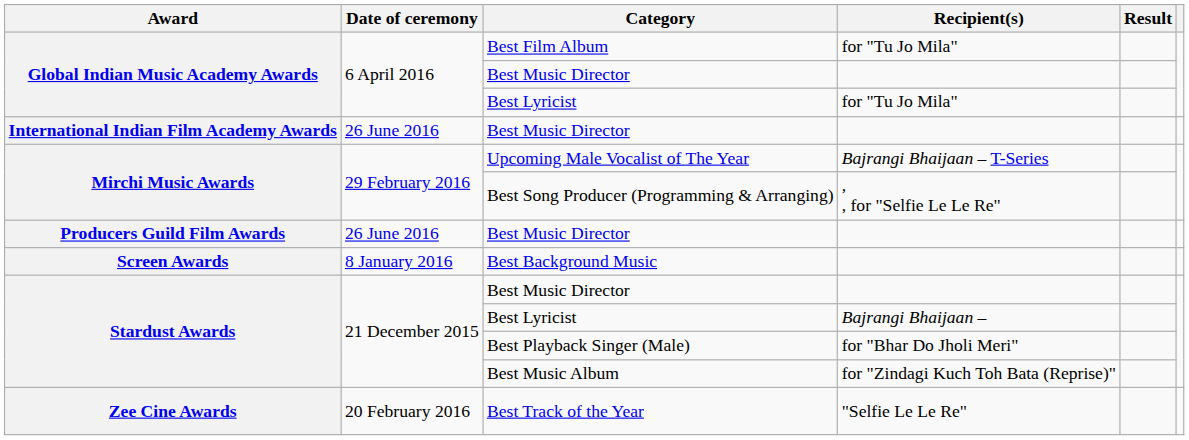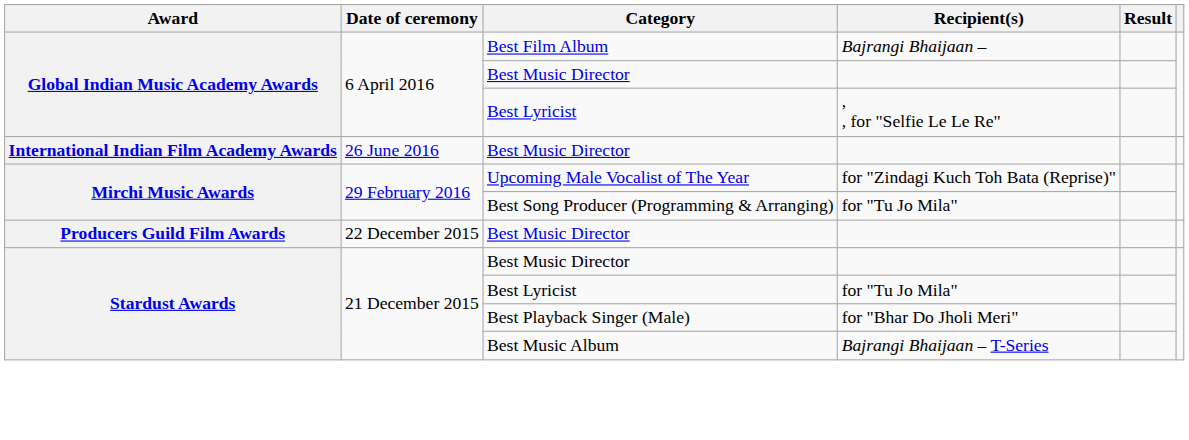 <table class="wikitable plainrowheaders sortable">
 <tr>
 <th scope="col">Award</th>
 <th scope="col">Date of ceremony</th>
 <th scope="col">Category</th>
 <th scope="col">Recipient(s)</th>
 <th scope="col">Result</th>
 <th scope="col" class="unsortable"></th>
 </tr>
 <tr>
 <th scope="row" rowspan="3"><a href='#'>Global Indian Music Academy Awards</a></th>
 <td rowspan="3">6 April 2016</td>
 <td><a href='#'>Best Film Album</a></td>
-<td> for "Tu Jo Mila"</td>
+<td><em>Bajrangi Bhaijaan</em> – </td>
 <td></td>
 <td style="text-align:center;" rowspan="3"></td>
 </tr>
 <tr>
 <td><a href='#'>Best Music Director</a></td>
 <td></td>
 <td></td>
 </tr>
 <tr>
 <td><a href='#'>Best Lyricist</a></td>
-<td> for "Tu Jo Mila"</td>
+<td>, <br>,  for "Selfie Le Le Re"</td>
 <td></td>
 </tr>
 <tr>
 <th scope="row"><a href='#'>International Indian Film Academy Awards</a></th>
 <td><a href='#'>26 June 2016</a></td>
 <td><a href='#'>Best Music Director</a></td>
 <td></td>
 <td></td>
 <td style="text-align:center;"><br></td>
 </tr>
 <tr>
 <th scope="row" rowspan="2"><a href='#'>Mirchi Music Awards</a></th>
 <td rowspan="2"><a href='#'>29 February 2016</a></td>
 <td><a href='#'>Upcoming Male Vocalist of The Year</a></td>
-<td><em>Bajrangi Bhaijaan</em> – <a href='#'>T-Series</a></td>
+<td> for "Zindagi Kuch Toh Bata (Reprise)"</td>
 <td></td>
 <td style="text-align:center;" rowspan="2"><br></td>
 </tr>
 <tr>
 <td>Best Song Producer (Programming & Arranging)</td>
-<td>, <br>,  for "Selfie Le Le Re"</td>
+<td> for "Tu Jo Mila"</td>
 <td></td>
 </tr>
 <tr>
 <th scope="row"><a href='#'>Producers Guild Film Awards</a></th>
-<td><a href='#'>26 June 2016</a></td>
+<td>22 December 2015</td>
 <td><a href='#'>Best Music Director</a></td>
 <td></td>
 <td></td>
 <td style="text-align:center;"><br></td>
-</tr>
-<tr>
-<th scope="row"><a href='#'>Screen Awards</a></th>
-<td><a href='#'>8 January 2016</a></td>
-<td><a href='#'>Best Background Music</a></td>
-<td></td>
-<td></td>
-<td style="text-align:center;"></td>
 </tr>
 <tr>
 <th rowspan="4" scope="row"><a href='#'>Stardust Awards</a></th>
 <td rowspan="4">21 December 2015</td>
 <td>Best Music Director</td>
 <td></td>
 <td></td>
 <td rowspan="4" style="text-align:center;"><br></td>
 </tr>
 <tr>
 <td>Best Lyricist</td>
-<td><em>Bajrangi Bhaijaan</em> – </td>
+<td> for "Tu Jo Mila"</td>
 <td></td>
 </tr>
 <tr>
 <td>Best Playback Singer (Male)</td>
 <td> for "Bhar Do Jholi Meri"</td>
 <td></td>
 </tr>
 <tr>
 <td>Best Music Album</td>
-<td> for "Zindagi Kuch Toh Bata (Reprise)"</td>
+<td><em>Bajrangi Bhaijaan</em> – <a href='#'>T-Series</a></td>
 <td></td>
 </tr>
-<tr>
-<th scope="row"><a href='#'>Zee Cine Awards</a></th>
-<td>20 February 2016</td>
-<td><a href='#'>Best Track of the Year</a></td>
-<td>"Selfie Le Le Re"</td>
-<td></td>
-<td style="text-align:center;"><br><br></td>
-</tr>
 </table>
